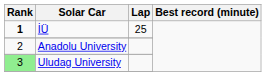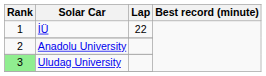 <table class="wikitable sortable centre" style="font-size: 85%;">
 <tr>
 <th>Rank</th>
 <th>Solar Car</th>
 <th>Lap</th>
 <th>Best record (minute)</th>
 </tr>
 <tr align="center">
-<td><strong>1</strong></td>
+<td>1</td>
 <td align="left"><a href='#'>İÜ</a></td>
-<td>25</td>
+<td>22</td>
 </tr>
 <tr>
 </tr>
 <tr align="center">
 <td>2</td>
 <td align="left"><a href='#'>Anadolu University</a></td>
 <td></td>
 </tr>
 <tr>
 </tr>
 <tr align="center">
 <td style="background: lightgreen;">3</td>
 <td align="left"><a href='#'>Uludag University</a></td>
 <td></td>
 </tr>
 <tr>
 </tr>
 </table>
